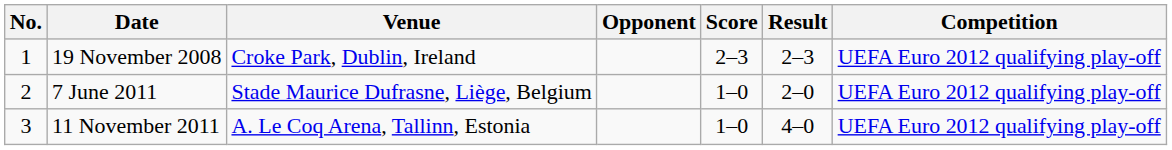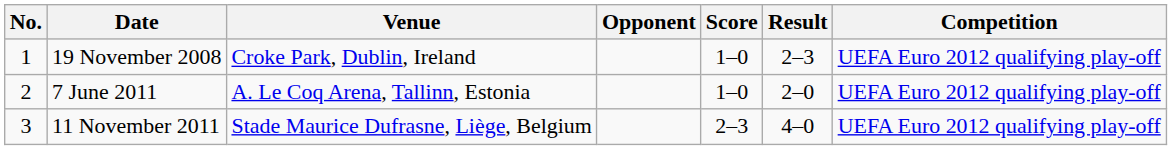 <table class="wikitable sortable">
 <tr>
 <th scope="col">No.</th>
 <th scope="col">Date</th>
 <th scope="col">Venue</th>
 <th scope="col">Opponent</th>
 <th scope="col">Score</th>
 <th scope="col">Result</th>
 <th scope="col">Competition</th>
 </tr>
 <tr>
 <td align="center">1</td>
 <td>19 November 2008</td>
 <td><a href='#'>Croke Park</a>, <a href='#'>Dublin</a>, Ireland</td>
 <td></td>
-<td align="center">2–3</td>
+<td align="center">1–0</td>
 <td align="center">2–3</td>
 <td><a href='#'>UEFA Euro 2012 qualifying play-off</a></td>
 </tr>
 <tr>
 <td align="center">2</td>
 <td>7 June 2011</td>
-<td><a href='#'>Stade Maurice Dufrasne</a>, <a href='#'>Liège</a>, Belgium</td>
+<td><a href='#'>A. Le Coq Arena</a>, <a href='#'>Tallinn</a>, Estonia</td>
 <td></td>
 <td align="center">1–0</td>
 <td align="center">2–0</td>
 <td><a href='#'>UEFA Euro 2012 qualifying play-off</a></td>
 </tr>
 <tr>
 <td align="center">3</td>
 <td>11 November 2011</td>
-<td><a href='#'>A. Le Coq Arena</a>, <a href='#'>Tallinn</a>, Estonia</td>
+<td><a href='#'>Stade Maurice Dufrasne</a>, <a href='#'>Liège</a>, Belgium</td>
 <td></td>
-<td align="center">1–0</td>
+<td align="center">2–3</td>
 <td align="center">4–0</td>
 <td><a href='#'>UEFA Euro 2012 qualifying play-off</a></td>
 </tr>
 </table>
